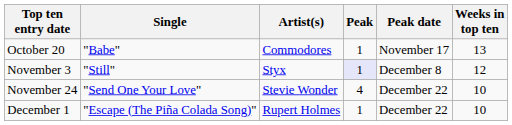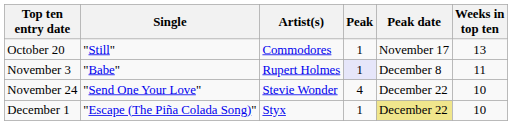 <table class="wikitable sortable">
 <tr>
 <th>Top ten<br>entry date</th>
 <th>Single</th>
 <th>Artist(s)</th>
 <th data-sort-type="number">Peak</th>
 <th>Peak date</th>
 <th data-sort-type="number">Weeks in<br>top ten</th>
 </tr>
 <tr>
 <td>October 20</td>
-<td>"<a href='#'>Babe</a>"</td>
+<td>"<a href='#'>Still</a>"</td>
 <td><a href='#'>Commodores</a></td>
 <td align=center>1</td>
 <td>November 17</td>
 <td align=center>13</td>
 </tr>
 <tr>
 <td>November 3</td>
-<td>"<a href='#'>Still</a>"</td>
-<td><a href='#'>Styx</a></td>
+<td>"<a href='#'>Babe</a>"</td>
+<td><a href='#'>Rupert Holmes</a></td>
 <td align=center style="background: lavender;">1</td>
 <td>December 8</td>
-<td align=center>12</td>
+<td align=center>11</td>
 </tr>
 <tr>
 <td>November 24</td>
 <td>"<a href='#'>Send One Your Love</a>"</td>
 <td><a href='#'>Stevie Wonder</a></td>
 <td align=center>4</td>
 <td>December 22</td>
 <td align=center>10</td>
 </tr>
 <tr>
 <td>December 1</td>
 <td>"<a href='#'>Escape (The Piña Colada Song)</a>"</td>
-<td><a href='#'>Rupert Holmes</a></td>
+<td><a href='#'>Styx</a></td>
 <td align=center>1</td>
-<td>December 22</td>
+<td style="background: khaki;">December 22</td>
 <td align=center>10</td>
 </tr>
 </table>
